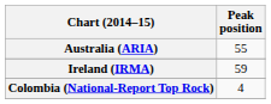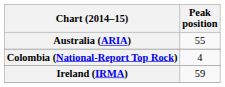 <table class="wikitable plainrowheaders sortable" style="text-align:center">
 <tr>
 <th scope="col">Chart (2014–15)</th>
 <th scope="col">Peak<br>position</th>
 </tr>
 <tr>
 <th scope="row">Australia (<a href='#'>ARIA</a>)</th>
 <td align="center">55</td>
 </tr>
 <tr>
 </tr>
 <tr>
 </tr>
 <tr>
 </tr>
 <tr>
 </tr>
 <tr>
 </tr>
 <tr>
-<th scope="row">Ireland (<a href='#'>IRMA</a>)</th>
-<td align="center">59</td>
+<th scope="row">Colombia (<a href='#'>National-Report Top Rock</a>)</th>
+<td style="text-align:center;">4</td>
 </tr>
 <tr>
 </tr>
 <tr>
 </tr>
 <tr>
 </tr>
 <tr>
 </tr>
 <tr>
-<th scope="row">Colombia (<a href='#'>National-Report Top Rock</a>)</th>
-<td style="text-align:center;">4</td>
+<th scope="row">Ireland (<a href='#'>IRMA</a>)</th>
+<td align="center">59</td>
 </tr>
 <tr>
 </tr>
 <tr>
 </tr>
 <tr>
 </tr>
 <tr>
 </tr>
 <tr>
 </tr>
 <tr>
 </tr>
 <tr>
 </tr>
 <tr>
 </tr>
 <tr>
 </tr>
 <tr>
 </tr>
 <tr>
 </tr>
 <tr>
 </tr>
 <tr>
 </tr>
 </table>
